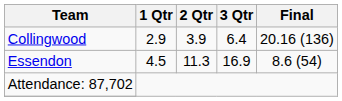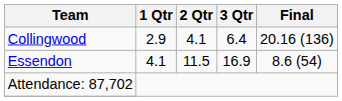 <table class="wikitable">
 <tr>
 <th>Team</th>
 <th>1 Qtr</th>
 <th>2 Qtr</th>
 <th>3 Qtr</th>
 <th>Final</th>
 </tr>
 <tr>
 <td><a href='#'>Collingwood</a></td>
 <td align=center>2.9</td>
-<td align=center>3.9</td>
+<td align=center>4.1</td>
 <td align=center>6.4</td>
 <td align=center>20.16 (136)</td>
 </tr>
 <tr>
 <td><a href='#'>Essendon</a></td>
-<td align=center>4.5</td>
-<td align=center>11.3</td>
+<td align=center>4.1</td>
+<td align=center>11.5</td>
 <td align=center>16.9</td>
 <td align=center>8.6 (54)</td>
 </tr>
 <tr>
 <td align=center>Attendance: 87,702</td>
 </tr>
 <tr>
 </tr>
 </table>
